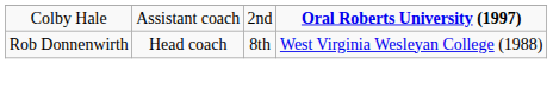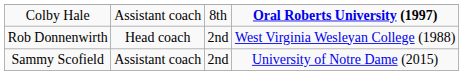 <table class="wikitable" style="text-align:center;">
 <tr>
 </tr>
 <tr>
 <td>Colby Hale</td>
 <td>Assistant coach</td>
-<td>2nd</td>
+<td>8th</td>
 <td><strong><a href='#'>Oral Roberts University</a> (1997)</strong></td>
 </tr>
 <tr>
 <td>Rob Donnenwirth</td>
 <td>Head coach</td>
-<td>8th</td>
+<td>2nd</td>
 <td><a href='#'>West Virginia Wesleyan College</a> (1988)</td>
 </tr>
+<tr>
+<td>Sammy Scofield</td>
+<td>Assistant coach</td>
+<td>2nd</td>
+<td><a href='#'>University of Notre Dame</a> (2015)</td>
+</tr>
 </table>
